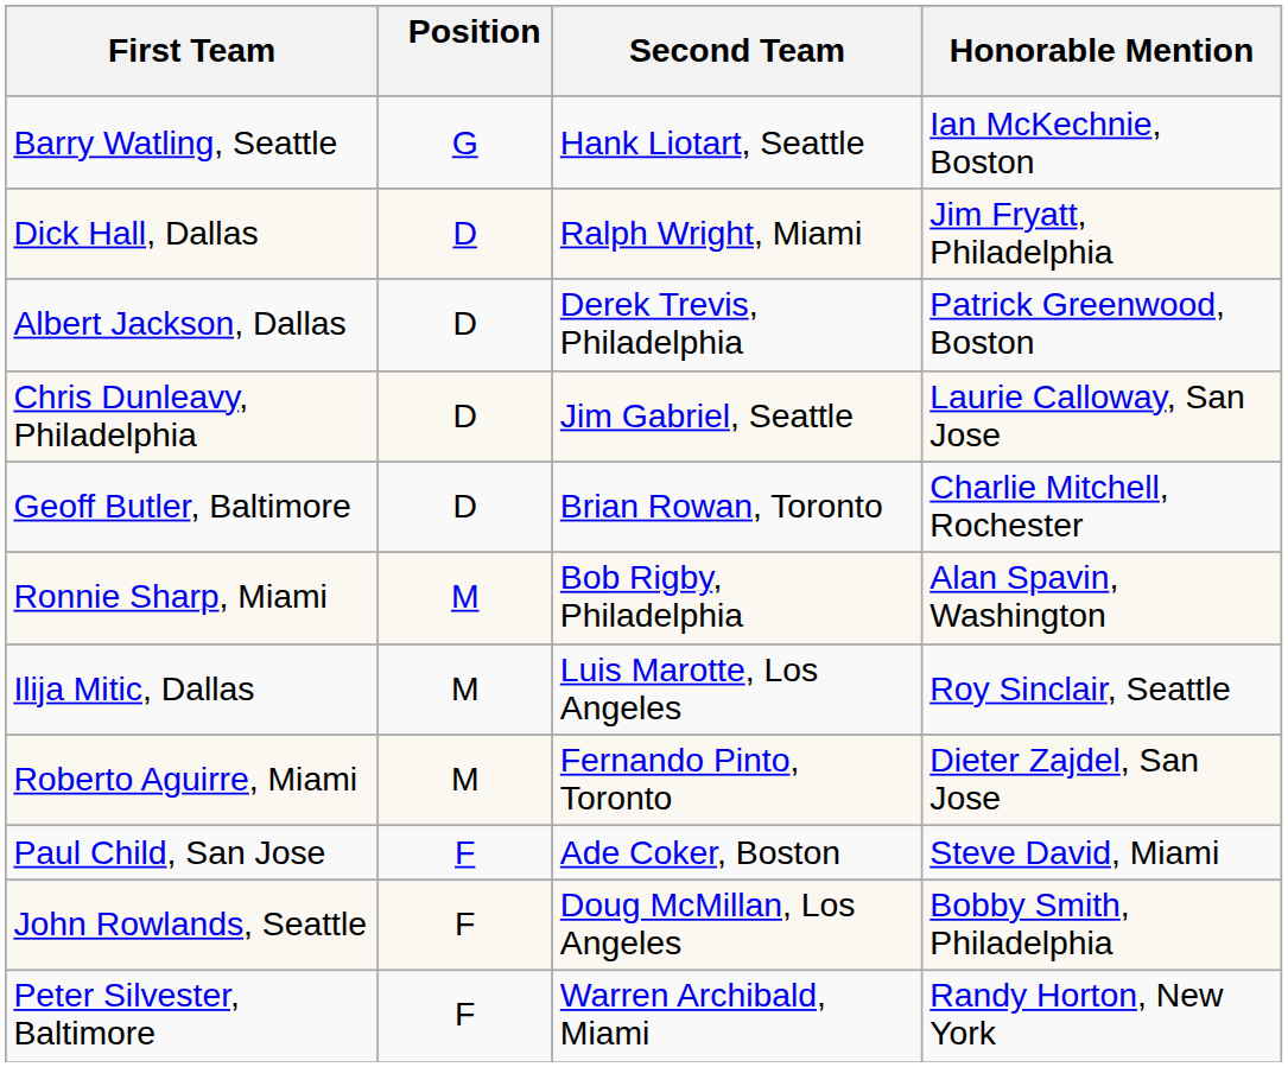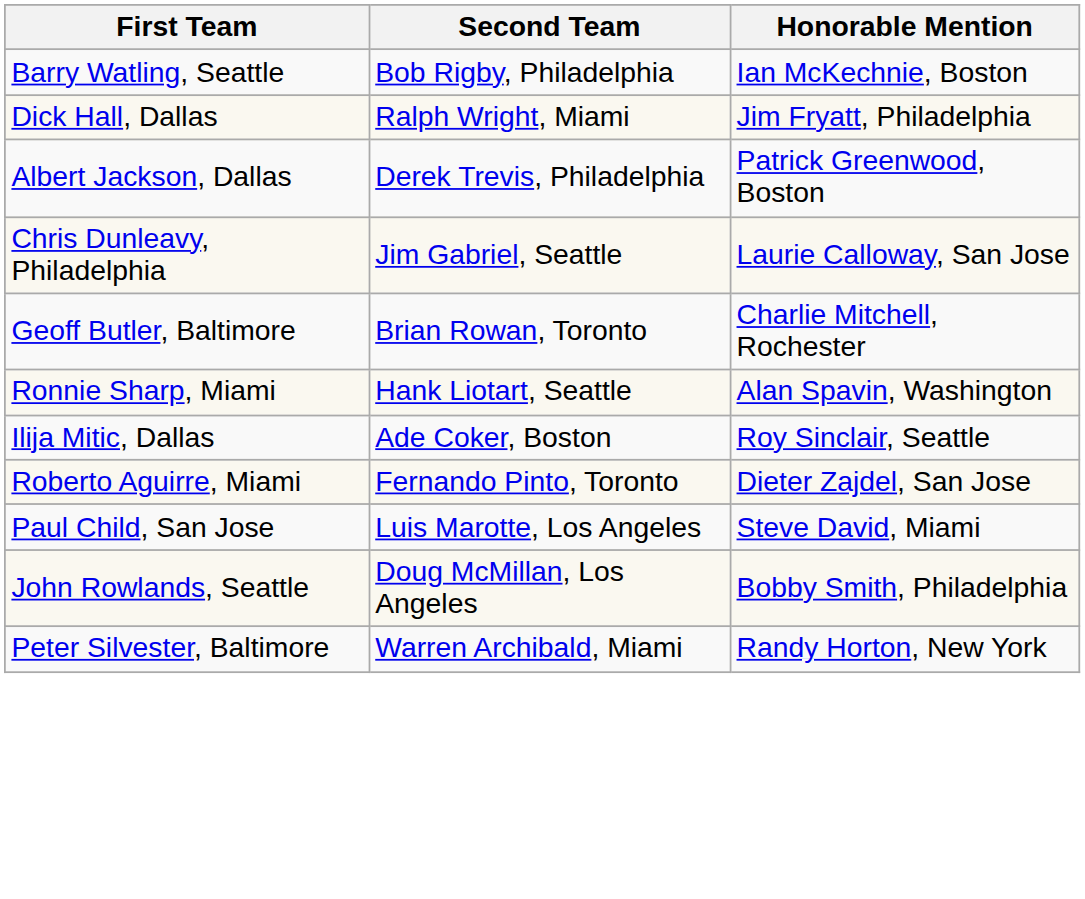 <table class="wikitable">
 <tr>
 <th>First Team</th>
-<th>  Position  </th>
 <th>Second Team</th>
 <th>Honorable Mention</th>
 </tr>
 <tr>
 <td><a href='#'>Barry Watling</a>, Seattle</td>
-<td align=center><a href='#'>G</a></td>
-<td><a href='#'>Hank Liotart</a>, Seattle</td>
+<td><a href='#'>Bob Rigby</a>, Philadelphia</td>
 <td><a href='#'>Ian McKechnie</a>, Boston</td>
 </tr>
 <tr style="background:#faf8f0;">
 <td><a href='#'>Dick Hall</a>, Dallas</td>
-<td align=center><a href='#'>D</a></td>
 <td><a href='#'>Ralph Wright</a>, Miami</td>
 <td><a href='#'>Jim Fryatt</a>, Philadelphia</td>
 </tr>
 <tr>
 <td><a href='#'>Albert Jackson</a>, Dallas</td>
-<td align=center>D</td>
 <td><a href='#'>Derek Trevis</a>, Philadelphia</td>
 <td><a href='#'>Patrick Greenwood</a>, Boston</td>
 </tr>
 <tr style="background:#faf8f0;">
 <td><a href='#'>Chris Dunleavy</a>, Philadelphia</td>
-<td align=center>D</td>
 <td><a href='#'>Jim Gabriel</a>, Seattle</td>
 <td><a href='#'>Laurie Calloway</a>, San Jose</td>
 </tr>
 <tr>
 <td><a href='#'>Geoff Butler</a>, Baltimore</td>
-<td align=center>D</td>
 <td><a href='#'>Brian Rowan</a>, Toronto</td>
 <td><a href='#'>Charlie Mitchell</a>, Rochester</td>
 </tr>
 <tr style="background:#faf8f0;">
 <td><a href='#'>Ronnie Sharp</a>, Miami</td>
-<td align=center><a href='#'>M</a></td>
-<td><a href='#'>Bob Rigby</a>, Philadelphia</td>
+<td><a href='#'>Hank Liotart</a>, Seattle</td>
 <td><a href='#'>Alan Spavin</a>, Washington</td>
 </tr>
 <tr>
 <td><a href='#'>Ilija Mitic</a>, Dallas</td>
-<td align=center>M</td>
-<td><a href='#'>Luis Marotte</a>, Los Angeles</td>
+<td><a href='#'>Ade Coker</a>, Boston</td>
 <td><a href='#'>Roy Sinclair</a>, Seattle</td>
 </tr>
 <tr style="background:#faf8f0;">
 <td><a href='#'>Roberto Aguirre</a>, Miami</td>
-<td align=center>M</td>
 <td><a href='#'>Fernando Pinto</a>, Toronto</td>
 <td><a href='#'>Dieter Zajdel</a>, San Jose</td>
 </tr>
 <tr>
 <td><a href='#'>Paul Child</a>, San Jose</td>
-<td align=center><a href='#'>F</a></td>
-<td><a href='#'>Ade Coker</a>, Boston</td>
+<td><a href='#'>Luis Marotte</a>, Los Angeles</td>
 <td><a href='#'>Steve David</a>, Miami</td>
 </tr>
 <tr style="background:#faf8f0;">
 <td><a href='#'>John Rowlands</a>, Seattle</td>
-<td align=center>F</td>
 <td><a href='#'>Doug McMillan</a>, Los Angeles</td>
 <td><a href='#'>Bobby Smith</a>, Philadelphia</td>
 </tr>
 <tr>
 <td><a href='#'>Peter Silvester</a>, Baltimore</td>
-<td align=center>F</td>
 <td><a href='#'>Warren Archibald</a>, Miami</td>
 <td><a href='#'>Randy Horton</a>, New York</td>
 </tr>
 </table>
